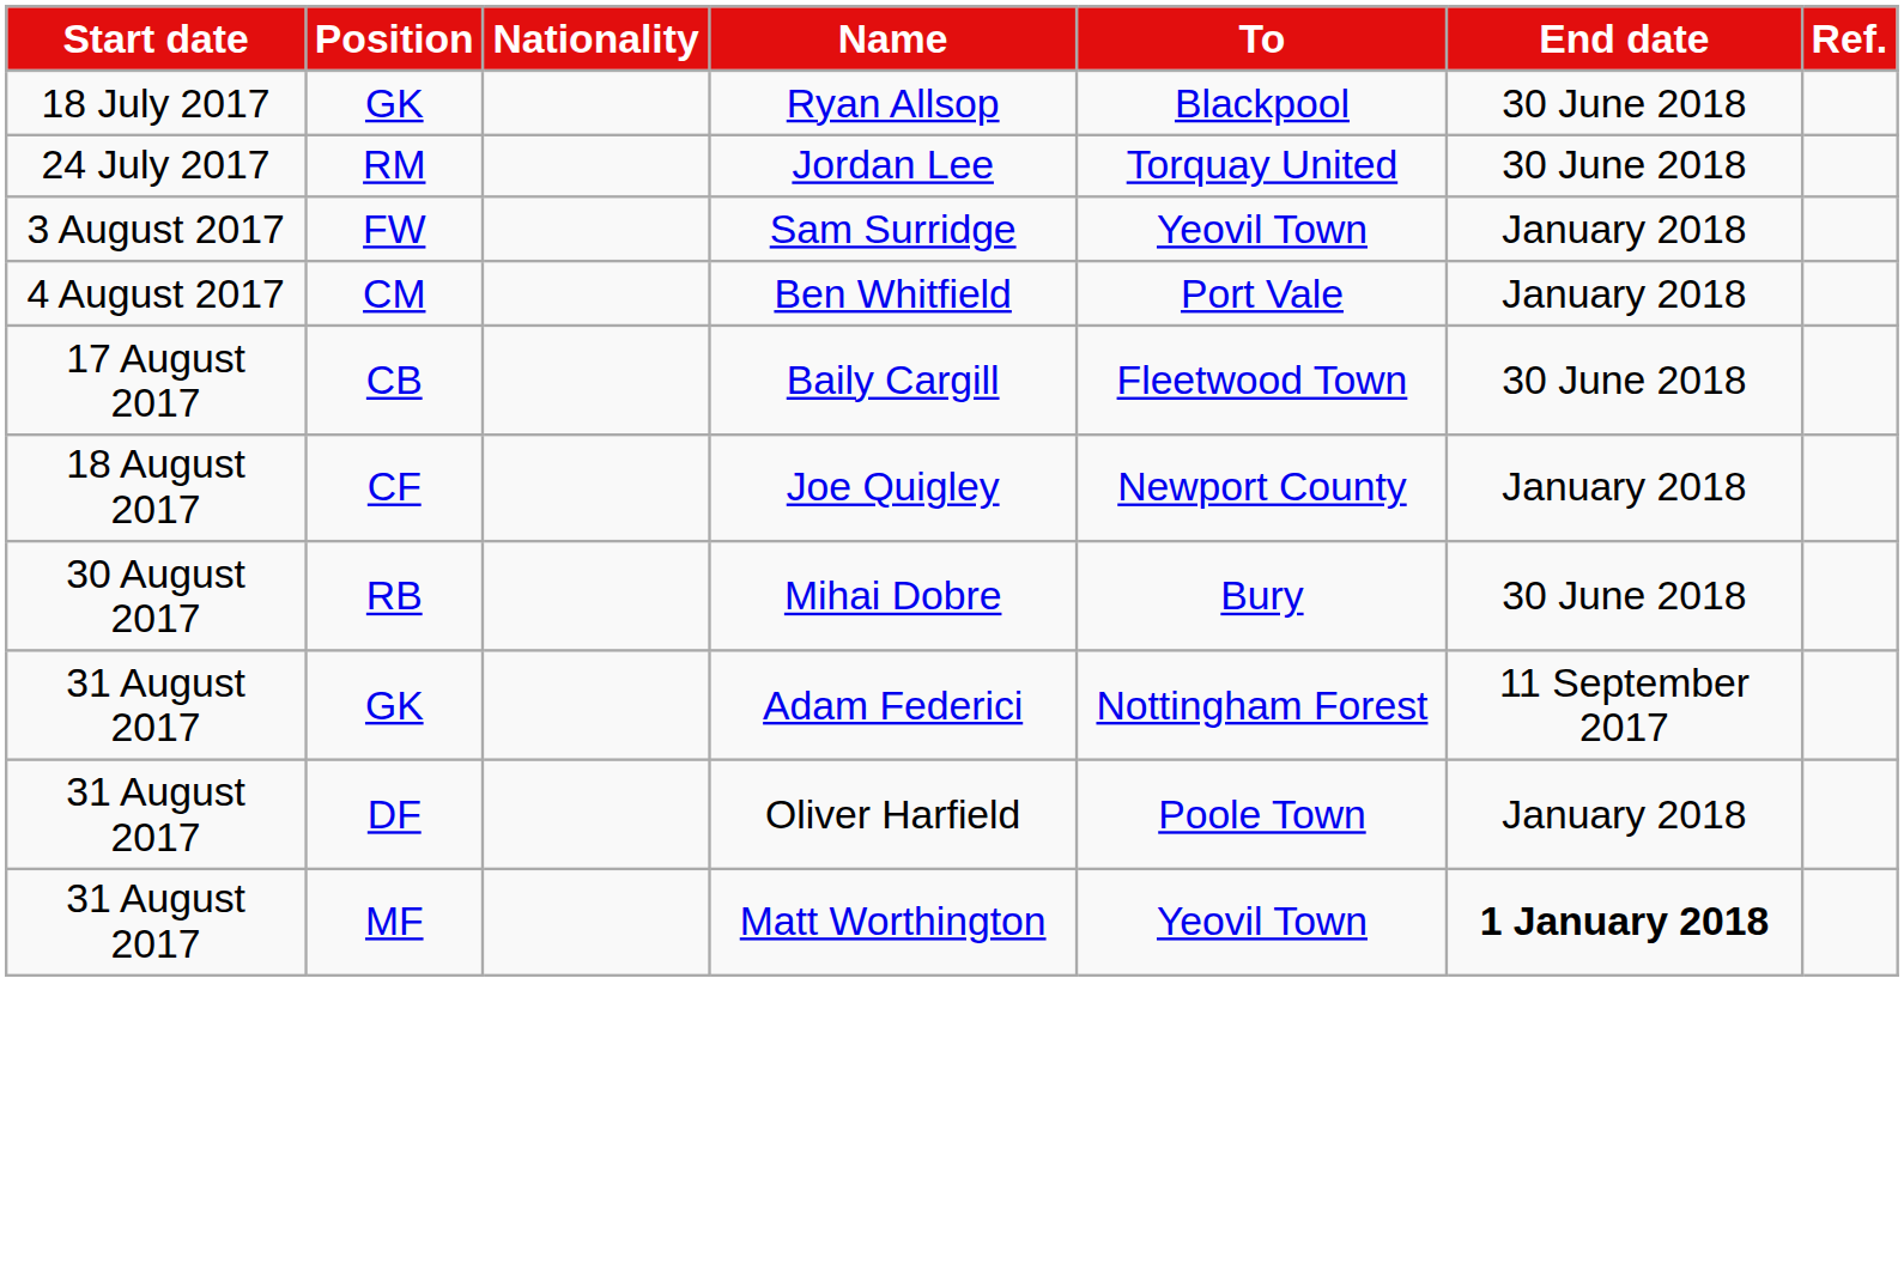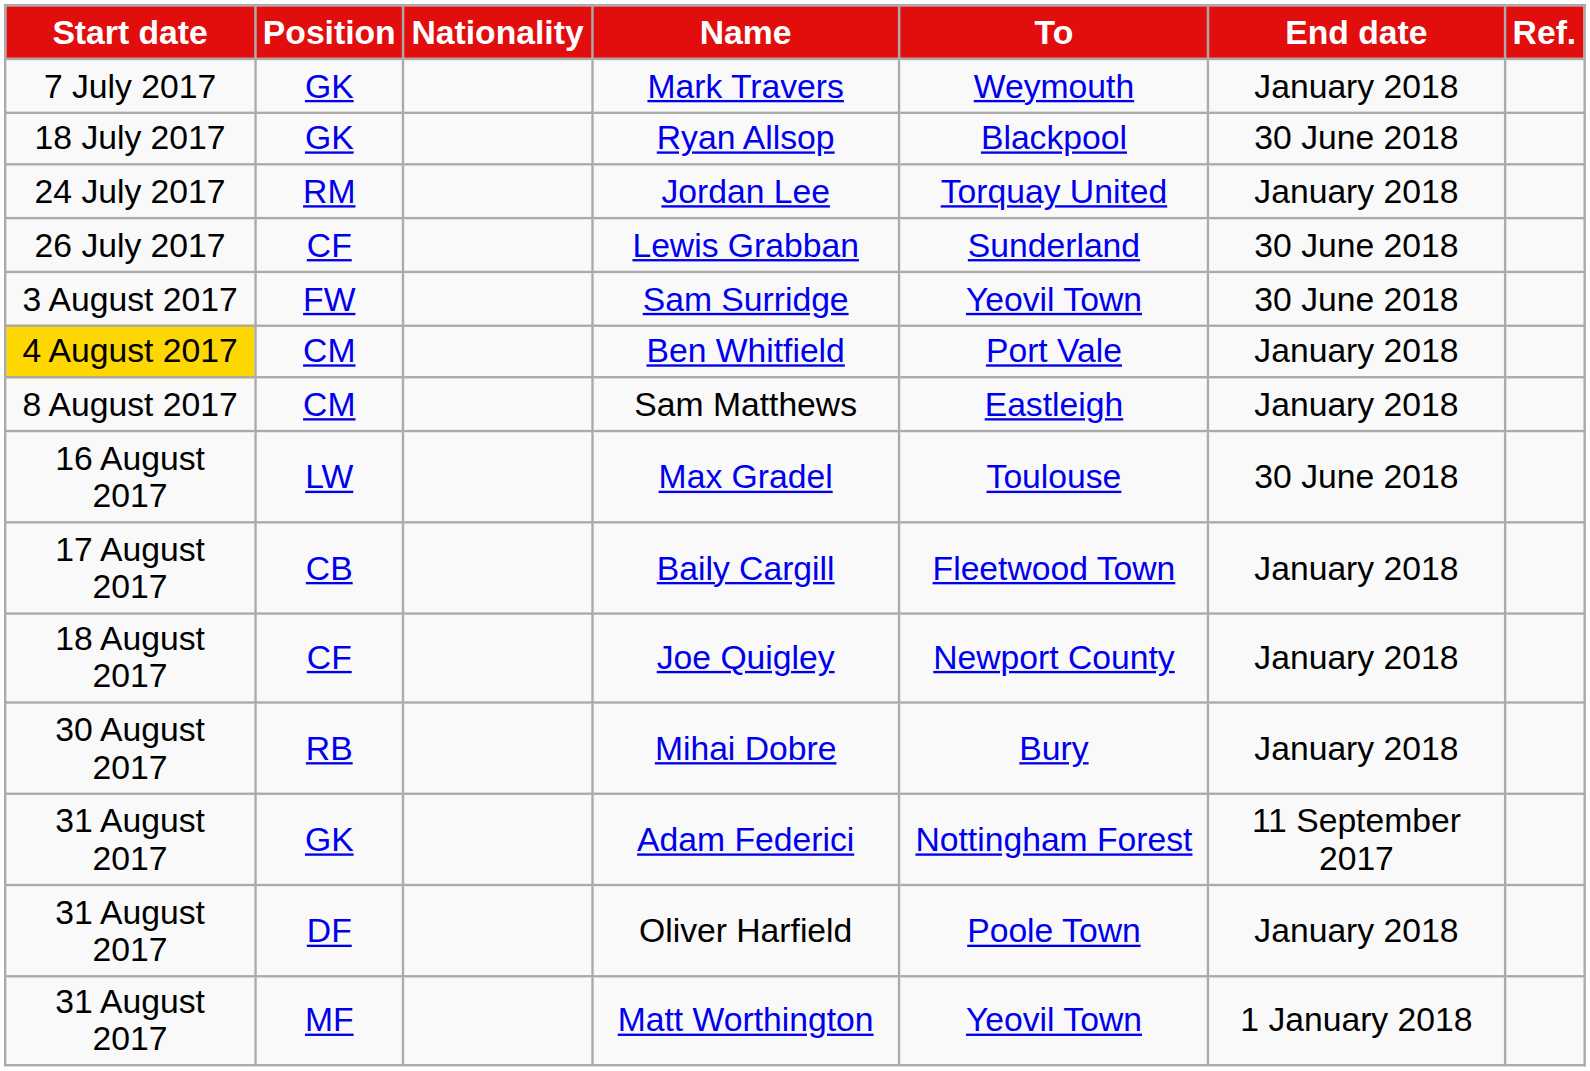 <table class="wikitable" style="text-align:center; font-size:90%; ">
 <tr>
 <th style="background:#E20E0E; color:white; width:100px;">Start date</th>
 <th style="background:#E20E0E; color:white; width:50px;">Position</th>
 <th style="background:#E20E0E; color:white; width:50px;">Nationality</th>
 <th style="background:#E20E0E; color:white; width:125px;">Name</th>
 <th style="background:#E20E0E; color:white; width:125px;">To</th>
 <th style="background:#E20E0E; color:white; width:120px;">End date</th>
 <th style="background:#E20E0E; color:white; width:25px;">Ref.</th>
+</tr>
+<tr>
+<td>7 July 2017</td>
+<td><a href='#'>GK</a></td>
+<td></td>
+<td><a href='#'>Mark Travers</a></td>
+<td><a href='#'>Weymouth</a></td>
+<td>January 2018</td>
+<td></td>
 </tr>
 <tr>
 <td>18 July 2017</td>
 <td><a href='#'>GK</a></td>
 <td></td>
 <td><a href='#'>Ryan Allsop</a></td>
 <td><a href='#'>Blackpool</a></td>
 <td>30 June 2018</td>
 <td></td>
 </tr>
 <tr>
 <td>24 July 2017</td>
 <td><a href='#'>RM</a></td>
 <td></td>
 <td><a href='#'>Jordan Lee</a></td>
 <td><a href='#'>Torquay United</a></td>
+<td>January 2018</td>
+<td></td>
+</tr>
+<tr>
+<td>26 July 2017</td>
+<td><a href='#'>CF</a></td>
+<td></td>
+<td><a href='#'>Lewis Grabban</a></td>
+<td><a href='#'>Sunderland</a></td>
 <td>30 June 2018</td>
 <td></td>
 </tr>
 <tr>
 <td>3 August 2017</td>
 <td><a href='#'>FW</a></td>
 <td></td>
 <td><a href='#'>Sam Surridge</a></td>
 <td><a href='#'>Yeovil Town</a></td>
-<td>January 2018</td>
+<td>30 June 2018</td>
 <td></td>
 </tr>
 <tr>
-<td>4 August 2017</td>
+<td style="background: gold;">4 August 2017</td>
 <td><a href='#'>CM</a></td>
 <td></td>
 <td><a href='#'>Ben Whitfield</a></td>
 <td><a href='#'>Port Vale</a></td>
 <td>January 2018</td>
 <td></td>
 </tr>
 <tr>
+<td>8 August 2017</td>
+<td><a href='#'>CM</a></td>
+<td></td>
+<td>Sam Matthews</td>
+<td><a href='#'>Eastleigh</a></td>
+<td>January 2018</td>
+<td></td>
+</tr>
+<tr>
+<td>16 August 2017</td>
+<td><a href='#'>LW</a></td>
+<td></td>
+<td><a href='#'>Max Gradel</a></td>
+<td><a href='#'>Toulouse</a></td>
+<td>30 June 2018</td>
+<td></td>
+</tr>
+<tr>
 <td>17 August 2017</td>
 <td><a href='#'>CB</a></td>
 <td></td>
 <td><a href='#'>Baily Cargill</a></td>
 <td><a href='#'>Fleetwood Town</a></td>
-<td>30 June 2018</td>
+<td>January 2018</td>
 <td></td>
 </tr>
 <tr>
 <td>18 August 2017</td>
 <td><a href='#'>CF</a></td>
 <td></td>
 <td><a href='#'>Joe Quigley</a></td>
 <td><a href='#'>Newport County</a></td>
 <td>January 2018</td>
 <td></td>
 </tr>
 <tr>
 <td>30 August 2017</td>
 <td><a href='#'>RB</a></td>
 <td></td>
 <td><a href='#'>Mihai Dobre</a></td>
 <td><a href='#'>Bury</a></td>
-<td>30 June 2018</td>
+<td>January 2018</td>
 <td></td>
 </tr>
 <tr>
 <td>31 August 2017</td>
 <td><a href='#'>GK</a></td>
 <td></td>
 <td><a href='#'>Adam Federici</a></td>
 <td><a href='#'>Nottingham Forest</a></td>
 <td>11 September 2017</td>
 <td></td>
 </tr>
 <tr>
 <td>31 August 2017</td>
 <td><a href='#'>DF</a></td>
 <td></td>
 <td>Oliver Harfield</td>
 <td><a href='#'>Poole Town</a></td>
 <td>January 2018</td>
 <td></td>
 </tr>
 <tr>
 <td>31 August 2017</td>
 <td><a href='#'>MF</a></td>
 <td></td>
 <td><a href='#'>Matt Worthington</a></td>
 <td><a href='#'>Yeovil Town</a></td>
-<td><strong>1 January 2018</strong></td>
+<td>1 January 2018</td>
 <td></td>
 </tr>
 </table>
